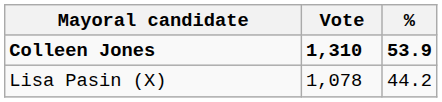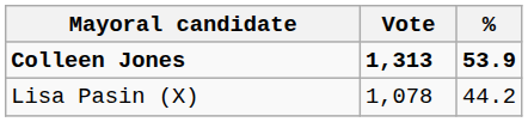 <table class="wikitable">
 <tr>
 <th width="200px">Mayoral candidate</th>
 <th width="50px">Vote</th>
 <th width="30px">%</th>
 </tr>
 <tr>
 <td><strong>Colleen Jones</strong> </td>
-<td><strong>1,310</strong></td>
+<td><strong>1,313</strong></td>
 <td><strong>53.9</strong></td>
 </tr>
 <tr>
 <td>Lisa Pasin (X)</td>
 <td>1,078</td>
 <td>44.2</td>
 </tr>
 </table>
